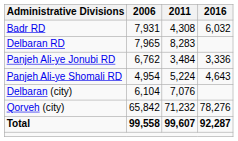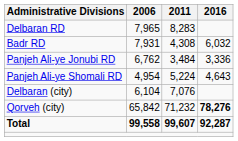 <table class="wikitable">
 <tr>
 <th>Administrative Divisions</th>
 <th>2006</th>
 <th>2011</th>
 <th>2016</th>
 </tr>
 <tr>
+<td><a href='#'>Delbaran RD</a></td>
+<td style="text-align: right;">7,965</td>
+<td style="text-align: right;">8,283</td>
+<td style="text-align: right;"></td>
+</tr>
+<tr>
 <td><a href='#'>Badr RD</a></td>
 <td style="text-align: right;">7,931</td>
 <td style="text-align: right;">4,308</td>
 <td style="text-align: right;">6,032</td>
-</tr>
-<tr>
-<td><a href='#'>Delbaran RD</a></td>
-<td style="text-align: right;">7,965</td>
-<td style="text-align: right;">8,283</td>
-<td style="text-align: right;"></td>
 </tr>
 <tr>
 <td><a href='#'>Panjeh Ali-ye Jonubi RD</a></td>
 <td style="text-align: right;">6,762</td>
 <td style="text-align: right;">3,484</td>
 <td style="text-align: right;">3,336</td>
 </tr>
 <tr>
 <td><a href='#'>Panjeh Ali-ye Shomali RD</a></td>
 <td style="text-align: right;">4,954</td>
 <td style="text-align: right;">5,224</td>
 <td style="text-align: right;">4,643</td>
 </tr>
 <tr>
 <td><a href='#'>Delbaran</a> (city)</td>
 <td style="text-align: right;">6,104</td>
 <td style="text-align: right;">7,076</td>
 <td style="text-align: right;"></td>
 </tr>
 <tr>
 <td><a href='#'>Qorveh</a> (city)</td>
 <td style="text-align: right;">65,842</td>
 <td style="text-align: right;">71,232</td>
-<td style="text-align: right;">78,276</td>
+<td style="text-align: right;"><strong>78,276</strong></td>
 </tr>
 <tr>
 <td><strong>Total</strong></td>
 <td style="text-align: right;"><strong>99,558</strong></td>
 <td style="text-align: right;"><strong>99,607</strong></td>
 <td style="text-align: right;"><strong>92,287</strong></td>
 </tr>
 <tr>
 <td colspan=4></td>
 </tr>
 </table>
